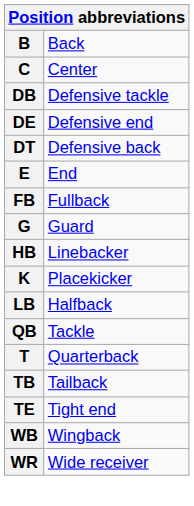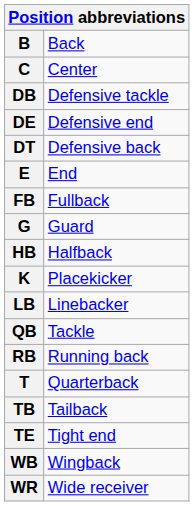 <table class="wikitable mw-collapsible mw-collapsed">
 <tr>
 <th scope="colgroup" colspan="2"><a href='#'>Position</a> abbreviations</th>
 </tr>
 <tr>
 <th scope="row">B</th>
 <td><a href='#'>Back</a></td>
 </tr>
 <tr>
 <th scope="row">C</th>
 <td><a href='#'>Center</a></td>
 </tr>
 <tr>
 <th scope="row">DB</th>
 <td><a href='#'>Defensive tackle</a></td>
 </tr>
 <tr>
 <th scope="row">DE</th>
 <td><a href='#'>Defensive end</a></td>
 </tr>
 <tr>
 <th scope="row">DT</th>
 <td><a href='#'>Defensive back</a></td>
 </tr>
 <tr>
 <th scope="row">E</th>
 <td><a href='#'>End</a></td>
 </tr>
 <tr>
 <th scope="row">FB</th>
 <td><a href='#'>Fullback</a></td>
 </tr>
 <tr>
 <th scope="row">G</th>
 <td><a href='#'>Guard</a></td>
 </tr>
 <tr>
 <th scope="row">HB</th>
-<td><a href='#'>Linebacker</a></td>
+<td><a href='#'>Halfback</a></td>
 </tr>
 <tr>
 <th scope="row">K</th>
 <td><a href='#'>Placekicker</a></td>
 </tr>
 <tr>
 <th scope="row">LB</th>
-<td><a href='#'>Halfback</a></td>
+<td><a href='#'>Linebacker</a></td>
 </tr>
 <tr>
 <th scope="row">QB</th>
 <td><a href='#'>Tackle</a></td>
+</tr>
+<tr>
+<th scope="row">RB</th>
+<td><a href='#'>Running back</a></td>
 </tr>
 <tr>
 <th scope="row">T</th>
 <td><a href='#'>Quarterback</a></td>
 </tr>
 <tr>
 <th scope="row">TB</th>
 <td><a href='#'>Tailback</a></td>
 </tr>
 <tr>
 <th scope="row">TE</th>
 <td><a href='#'>Tight end</a></td>
 </tr>
 <tr>
 <th scope="row">WB</th>
 <td><a href='#'>Wingback</a></td>
 </tr>
 <tr>
 <th scope="row">WR</th>
 <td><a href='#'>Wide receiver</a></td>
 </tr>
 </table>
